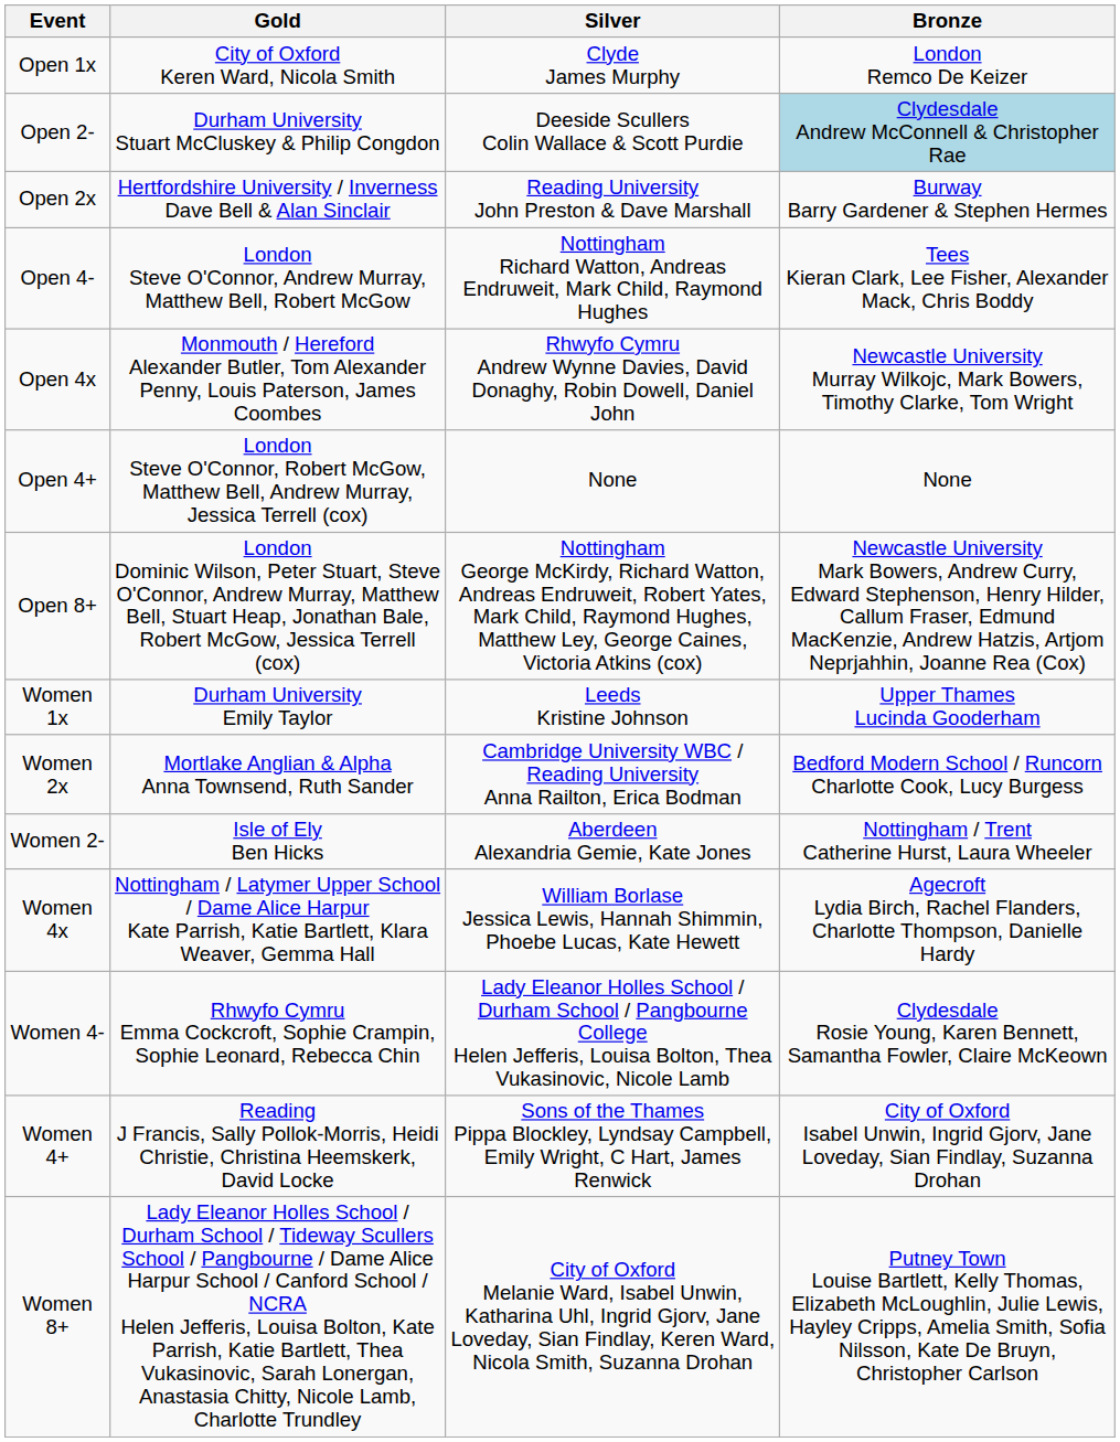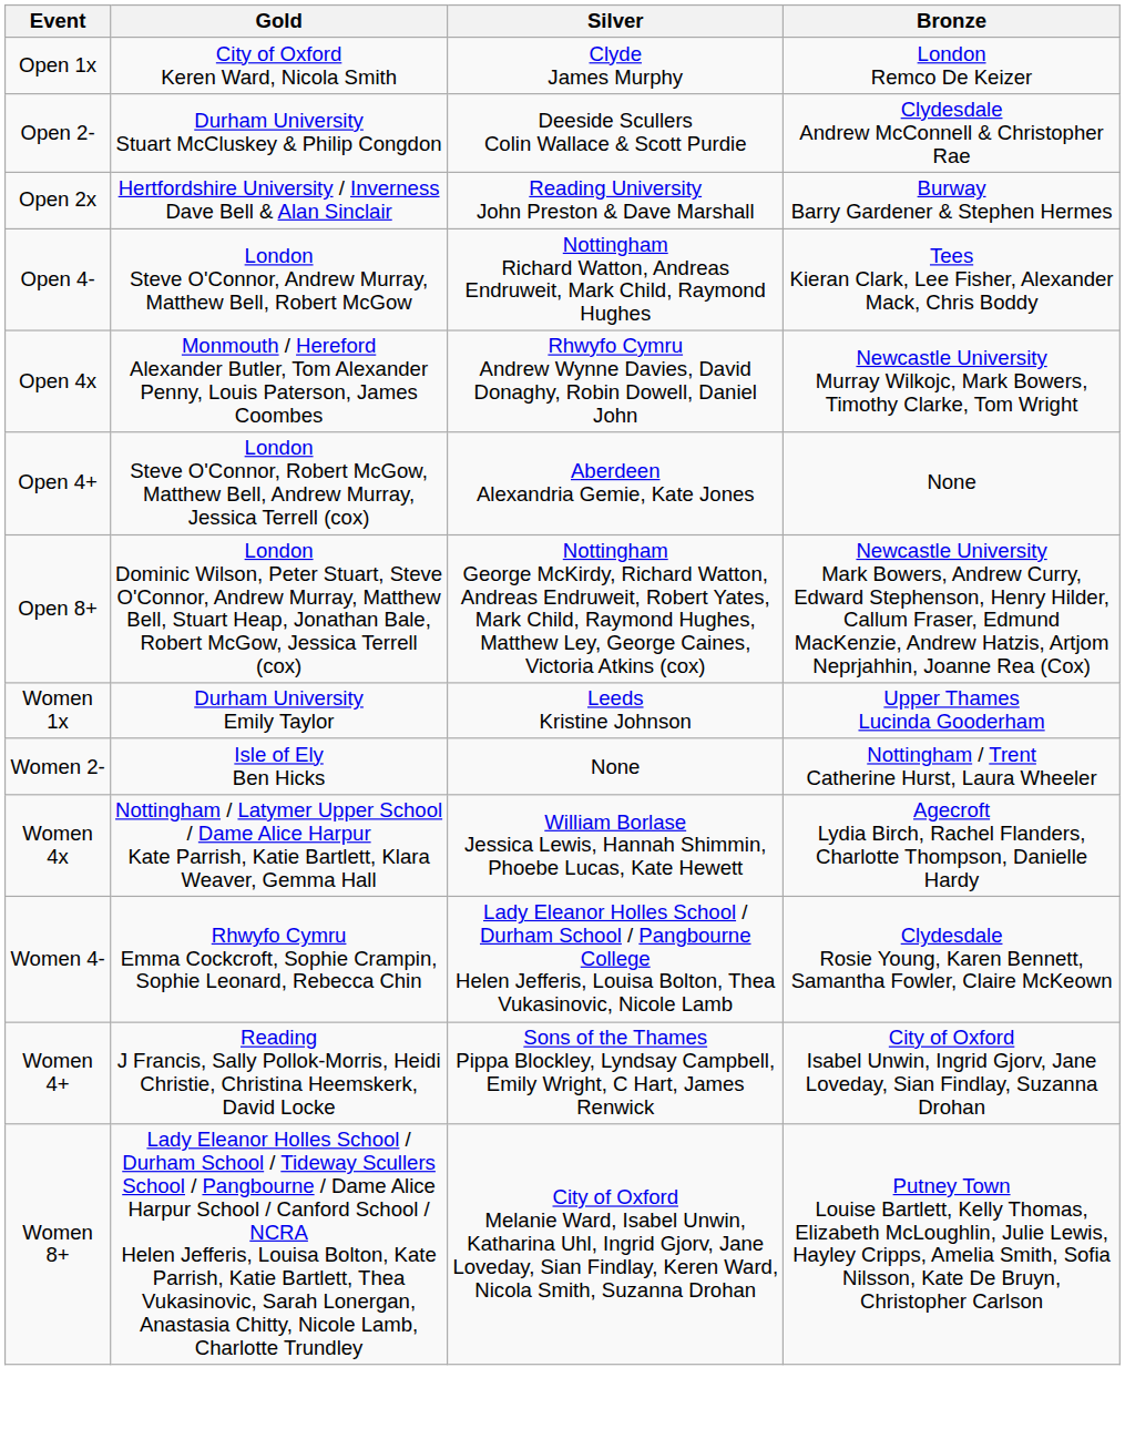 <table class="wikitable" style="text-align:center">
 <tr>
 <th width=80>Event</th>
 <th width=300>Gold</th>
 <th width=300>Silver</th>
 <th width=300>Bronze</th>
 </tr>
 <tr>
 <td>Open 1x</td>
 <td><a href='#'>City of Oxford</a> <br> Keren Ward, Nicola Smith</td>
 <td><a href='#'>Clyde</a> <br>James Murphy</td>
 <td><a href='#'>London</a><br>Remco De Keizer</td>
 </tr>
 <tr>
 <td>Open 2-</td>
 <td><a href='#'>Durham University</a><br> Stuart McCluskey & Philip Congdon</td>
 <td>Deeside Scullers  <br>Colin Wallace & Scott Purdie</td>
-<td style="background: lightblue;"><a href='#'>Clydesdale</a> <br>Andrew McConnell & Christopher Rae</td>
+<td><a href='#'>Clydesdale</a> <br>Andrew McConnell & Christopher Rae</td>
 </tr>
 <tr>
 <td>Open 2x</td>
 <td><a href='#'>Hertfordshire University</a> / <a href='#'>Inverness</a><br>  Dave Bell & <a href='#'>Alan Sinclair</a></td>
 <td><a href='#'>Reading University</a><br>John Preston & Dave Marshall</td>
 <td><a href='#'>Burway</a><br>Barry Gardener & Stephen Hermes</td>
 </tr>
 <tr>
 <td>Open 4-</td>
 <td><a href='#'>London</a><br> Steve O'Connor, Andrew Murray, Matthew Bell, Robert McGow</td>
 <td><a href='#'>Nottingham</a>  <br>Richard Watton, Andreas Endruweit, Mark Child, Raymond Hughes</td>
 <td><a href='#'>Tees</a><br>Kieran Clark, Lee Fisher, Alexander Mack, Chris Boddy</td>
 </tr>
 <tr>
 <td>Open 4x</td>
 <td><a href='#'>Monmouth</a> / <a href='#'>Hereford</a><br> Alexander Butler, Tom Alexander Penny, Louis Paterson, James Coombes</td>
 <td><a href='#'>Rhwyfo Cymru</a><br>  Andrew Wynne Davies, David Donaghy, Robin Dowell, Daniel John</td>
 <td><a href='#'>Newcastle University</a><br>Murray Wilkojc, Mark Bowers, Timothy Clarke, Tom Wright</td>
 </tr>
 <tr>
 <td>Open 4+</td>
 <td><a href='#'>London</a><br> Steve O'Connor, Robert McGow, Matthew Bell, Andrew Murray, Jessica Terrell (cox)</td>
-<td>None  <br></td>
+<td><a href='#'>Aberdeen</a> <br> Alexandria Gemie, Kate Jones</td>
 <td>None    <br></td>
 </tr>
 <tr>
 <td>Open 8+</td>
 <td><a href='#'>London</a><br> Dominic Wilson, Peter Stuart, Steve O'Connor, Andrew Murray, Matthew Bell, Stuart Heap, Jonathan Bale, Robert McGow, Jessica Terrell (cox)</td>
 <td><a href='#'>Nottingham</a> <br>George McKirdy, Richard Watton, Andreas Endruweit, Robert Yates, Mark Child, Raymond Hughes, Matthew Ley, George Caines, Victoria Atkins (cox)</td>
 <td><a href='#'>Newcastle University</a><br>Mark Bowers, Andrew Curry, Edward Stephenson, Henry Hilder, Callum Fraser, Edmund MacKenzie, Andrew Hatzis, Artjom Neprjahhin, Joanne Rea (Cox)</td>
 </tr>
 <tr>
 <td>Women 1x</td>
 <td><a href='#'>Durham University</a><br>Emily Taylor</td>
 <td><a href='#'>Leeds</a><br>Kristine Johnson</td>
 <td><a href='#'>Upper Thames</a> <br><a href='#'>Lucinda Gooderham</a></td>
 </tr>
 <tr>
-<td>Women 2x</td>
-<td><a href='#'>Mortlake Anglian & Alpha</a> <br> Anna Townsend, Ruth Sander</td>
-<td><a href='#'>Cambridge University WBC</a> / <a href='#'>Reading University</a><br> Anna Railton, Erica Bodman</td>
-<td><a href='#'>Bedford Modern School</a> / <a href='#'>Runcorn</a><br>Charlotte Cook, Lucy Burgess</td>
-</tr>
-<tr>
 <td>Women 2-</td>
 <td><a href='#'>Isle of Ely</a><br>Ben Hicks</td>
-<td><a href='#'>Aberdeen</a> <br> Alexandria Gemie, Kate Jones</td>
+<td>None  <br></td>
 <td><a href='#'>Nottingham</a> / <a href='#'>Trent</a><br>Catherine Hurst, Laura Wheeler</td>
 </tr>
 <tr>
 <td>Women 4x</td>
 <td><a href='#'>Nottingham</a> / <a href='#'>Latymer Upper School</a> / <a href='#'>Dame Alice Harpur</a><br> Kate Parrish, Katie Bartlett, Klara Weaver, Gemma Hall</td>
 <td><a href='#'>William Borlase</a><br>Jessica Lewis, Hannah Shimmin, Phoebe Lucas, Kate Hewett</td>
 <td><a href='#'>Agecroft</a> <br>Lydia Birch, Rachel Flanders, Charlotte Thompson, Danielle Hardy</td>
 </tr>
 <tr>
 <td>Women 4-</td>
 <td><a href='#'>Rhwyfo Cymru</a><br>  Emma Cockcroft, Sophie Crampin, Sophie Leonard, Rebecca Chin</td>
 <td><a href='#'>Lady Eleanor Holles School</a>  / <a href='#'>Durham School</a> / <a href='#'>Pangbourne College</a><br>   Helen Jefferis, Louisa Bolton, Thea Vukasinovic, Nicole Lamb</td>
 <td><a href='#'>Clydesdale</a> <br>Rosie Young, Karen Bennett, Samantha Fowler, Claire McKeown</td>
 </tr>
 <tr>
 <td>Women 4+</td>
 <td><a href='#'>Reading</a><br>  J Francis, Sally Pollok-Morris, Heidi Christie, Christina Heemskerk, David Locke</td>
 <td><a href='#'>Sons of the Thames</a> <br> Pippa Blockley, Lyndsay Campbell, Emily Wright, C Hart, James Renwick</td>
 <td><a href='#'>City of Oxford</a><br>Isabel Unwin, Ingrid Gjorv, Jane Loveday, Sian Findlay, Suzanna Drohan</td>
 </tr>
 <tr>
 <td>Women 8+</td>
 <td><a href='#'>Lady Eleanor Holles School</a> / <a href='#'>Durham School</a> / <a href='#'>Tideway Scullers School</a> / <a href='#'>Pangbourne</a> / Dame Alice Harpur School / Canford School / <a href='#'>NCRA</a> <br>Helen Jefferis, Louisa Bolton, Kate Parrish, Katie Bartlett, Thea Vukasinovic, Sarah Lonergan, Anastasia Chitty, Nicole Lamb, Charlotte Trundley</td>
 <td><a href='#'>City of Oxford</a><br>Melanie Ward, Isabel Unwin, Katharina Uhl, Ingrid Gjorv, Jane Loveday, Sian Findlay, Keren Ward, Nicola Smith, Suzanna Drohan</td>
 <td><a href='#'>Putney Town</a>  <br>Louise Bartlett, Kelly Thomas, Elizabeth McLoughlin, Julie Lewis, Hayley Cripps, Amelia Smith, Sofia Nilsson, Kate De Bruyn, Christopher Carlson</td>
 </tr>
 </table>
